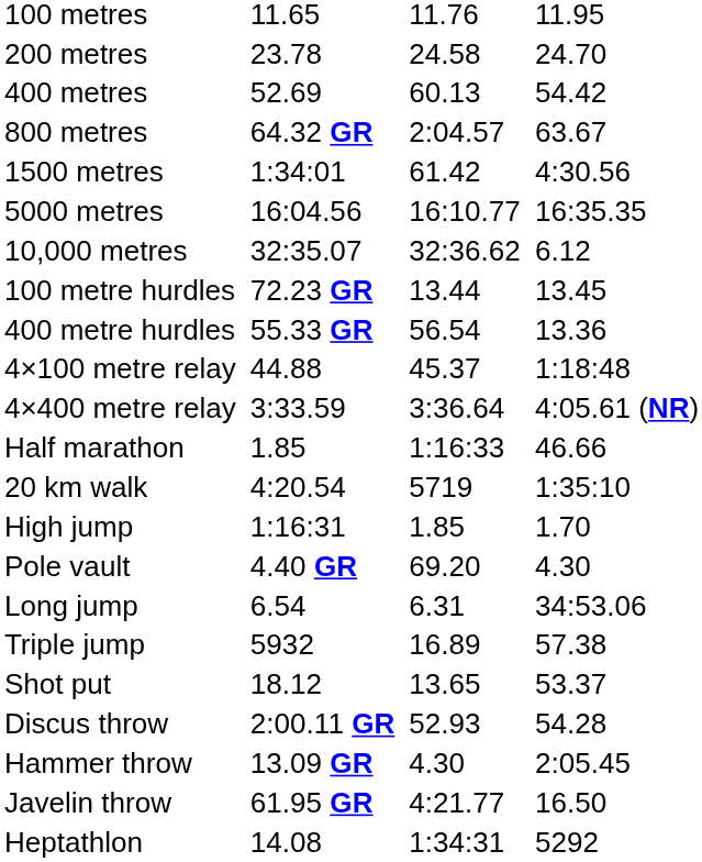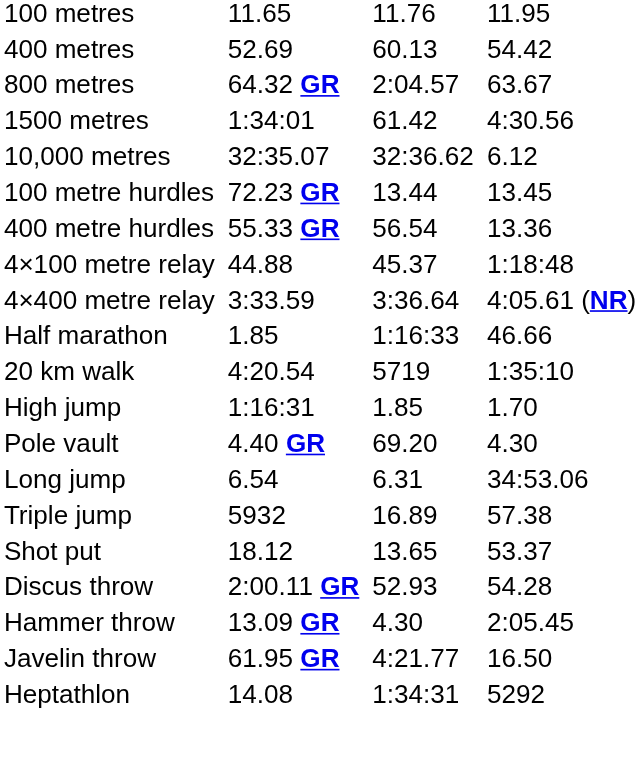 <table>
 <tr>
 <td>100 metres</td>
 <td></td>
 <td>11.65</td>
 <td></td>
 <td>11.76</td>
 <td></td>
 <td>11.95</td>
-</tr>
-<tr>
-<td>200 metres</td>
-<td></td>
-<td>23.78</td>
-<td></td>
-<td>24.58</td>
-<td></td>
-<td>24.70</td>
 </tr>
 <tr>
 <td>400 metres</td>
 <td></td>
 <td>52.69</td>
 <td></td>
 <td>60.13</td>
 <td></td>
 <td>54.42</td>
 </tr>
 <tr>
 <td>800 metres</td>
 <td></td>
 <td>64.32 <strong><a href='#'>GR</a></strong></td>
 <td></td>
 <td>2:04.57</td>
 <td></td>
 <td>63.67</td>
 </tr>
 <tr>
 <td>1500 metres</td>
 <td></td>
 <td>1:34:01</td>
 <td></td>
 <td>61.42</td>
 <td></td>
 <td>4:30.56</td>
-</tr>
-<tr>
-<td>5000 metres</td>
-<td></td>
-<td>16:04.56</td>
-<td></td>
-<td>16:10.77</td>
-<td></td>
-<td>16:35.35</td>
 </tr>
 <tr>
 <td>10,000 metres</td>
 <td></td>
 <td>32:35.07</td>
 <td></td>
 <td>32:36.62</td>
 <td></td>
 <td>6.12</td>
 </tr>
 <tr>
 <td>100 metre hurdles</td>
 <td></td>
 <td>72.23 <strong><a href='#'>GR</a></strong></td>
 <td></td>
 <td>13.44</td>
 <td></td>
 <td>13.45</td>
 </tr>
 <tr>
 <td>400 metre hurdles</td>
 <td></td>
 <td>55.33 <strong><a href='#'>GR</a></strong></td>
 <td></td>
 <td>56.54</td>
 <td></td>
 <td>13.36</td>
 </tr>
 <tr>
 <td>4×100 metre relay</td>
 <td></td>
 <td>44.88</td>
 <td></td>
 <td>45.37</td>
 <td></td>
 <td>1:18:48</td>
 </tr>
 <tr>
 <td>4×400 metre relay</td>
 <td></td>
 <td>3:33.59</td>
 <td></td>
 <td>3:36.64</td>
 <td></td>
 <td>4:05.61 (<strong><a href='#'>NR</a></strong>)</td>
 </tr>
 <tr>
 <td>Half marathon</td>
 <td></td>
 <td>1.85</td>
 <td></td>
 <td>1:16:33</td>
 <td></td>
 <td>46.66</td>
 </tr>
 <tr>
 <td>20 km walk</td>
 <td></td>
 <td>4:20.54</td>
 <td></td>
 <td>5719</td>
 <td></td>
 <td>1:35:10</td>
 </tr>
 <tr>
 <td>High jump</td>
 <td></td>
 <td>1:16:31</td>
 <td></td>
 <td>1.85</td>
 <td></td>
 <td>1.70</td>
 </tr>
 <tr>
 <td>Pole vault</td>
 <td></td>
 <td>4.40 <strong><a href='#'>GR</a></strong></td>
 <td></td>
 <td>69.20</td>
 <td></td>
 <td>4.30</td>
 </tr>
 <tr>
 <td>Long jump</td>
 <td></td>
 <td>6.54</td>
 <td></td>
 <td>6.31</td>
 <td></td>
 <td>34:53.06</td>
 </tr>
 <tr>
 <td>Triple jump</td>
 <td></td>
 <td>5932</td>
 <td></td>
 <td>16.89</td>
 <td></td>
 <td>57.38</td>
 </tr>
 <tr>
 <td>Shot put</td>
 <td></td>
 <td>18.12</td>
 <td></td>
 <td>13.65</td>
 <td></td>
 <td>53.37</td>
 </tr>
 <tr>
 <td>Discus throw</td>
 <td></td>
 <td>2:00.11 <strong><a href='#'>GR</a></strong></td>
 <td></td>
 <td>52.93</td>
 <td></td>
 <td>54.28</td>
 </tr>
 <tr>
 <td>Hammer throw</td>
 <td></td>
 <td>13.09 <strong><a href='#'>GR</a></strong></td>
 <td></td>
 <td>4.30</td>
 <td></td>
 <td>2:05.45</td>
 </tr>
 <tr>
 <td>Javelin throw</td>
 <td></td>
 <td>61.95 <strong><a href='#'>GR</a></strong></td>
 <td></td>
 <td>4:21.77</td>
 <td></td>
 <td>16.50</td>
 </tr>
 <tr>
 <td>Heptathlon</td>
 <td></td>
 <td>14.08</td>
 <td></td>
 <td>1:34:31</td>
 <td></td>
 <td>5292</td>
 </tr>
 </table>
